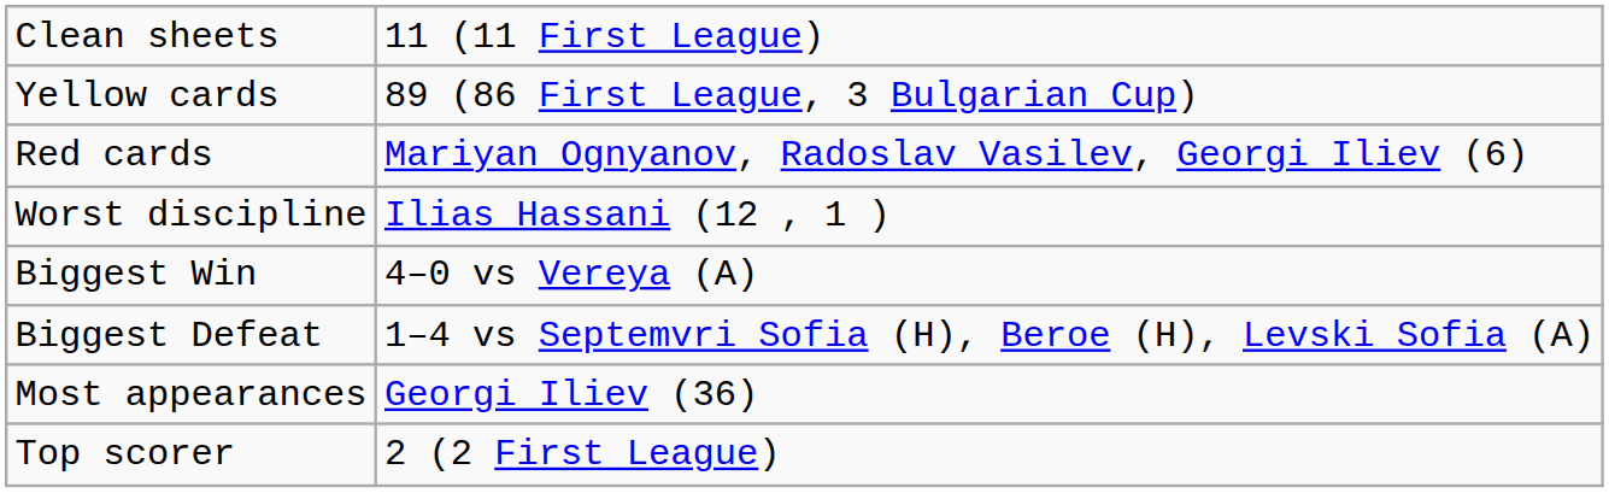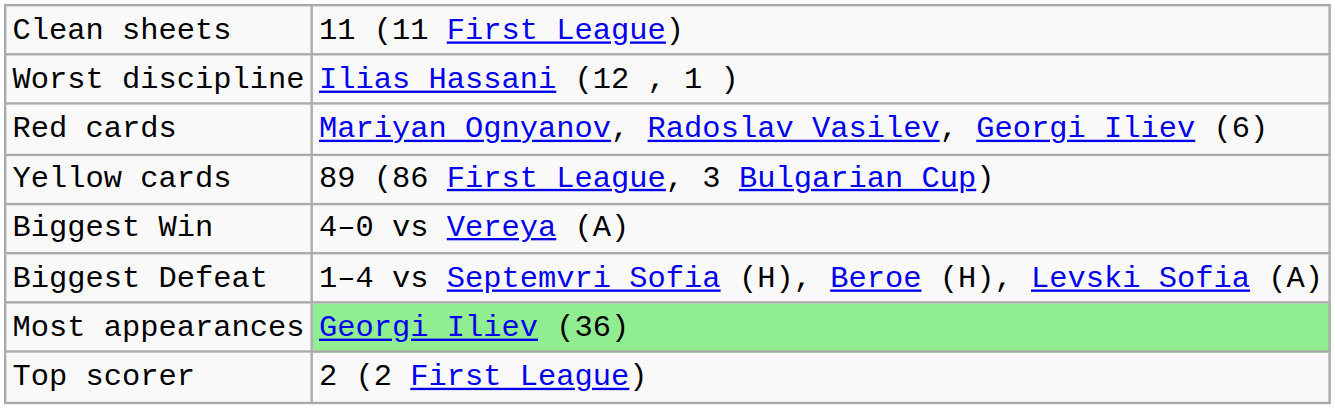 <table class="wikitable">
 <tr>
 <td>Clean sheets</td>
 <td>11 (11 <a href='#'>First League</a>)</td>
 </tr>
 <tr>
-<td>Yellow cards</td>
-<td>89 (86 <a href='#'>First League</a>, 3 <a href='#'>Bulgarian Cup</a>)</td>
+<td>Worst discipline</td>
+<td> <a href='#'>Ilias Hassani</a> (12 , 1 )</td>
 </tr>
 <tr>
 <td>Red cards</td>
 <td> <a href='#'>Mariyan Ognyanov</a>,  <a href='#'>Radoslav Vasilev</a>,  <a href='#'>Georgi Iliev</a> (6)</td>
 </tr>
 <tr>
-<td>Worst discipline</td>
-<td> <a href='#'>Ilias Hassani</a> (12 , 1 )</td>
+<td>Yellow cards</td>
+<td>89 (86 <a href='#'>First League</a>, 3 <a href='#'>Bulgarian Cup</a>)</td>
 </tr>
 <tr>
 <td>Biggest Win</td>
 <td>4–0 vs <a href='#'>Vereya</a> (A)</td>
 </tr>
 <tr>
 <td>Biggest Defeat</td>
 <td>1–4 vs <a href='#'>Septemvri Sofia</a> (H), <a href='#'>Beroe</a> (H), <a href='#'>Levski Sofia</a> (A)</td>
 </tr>
 <tr>
 <td>Most appearances</td>
-<td> <a href='#'>Georgi Iliev</a> (36)</td>
+<td style="background: lightgreen;"> <a href='#'>Georgi Iliev</a> (36)</td>
 </tr>
 <tr>
 <td>Top scorer</td>
 <td>2 (2 <a href='#'>First League</a>)</td>
 </tr>
 </table>
